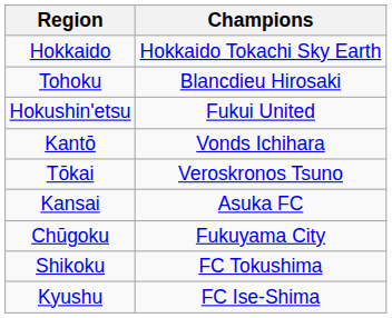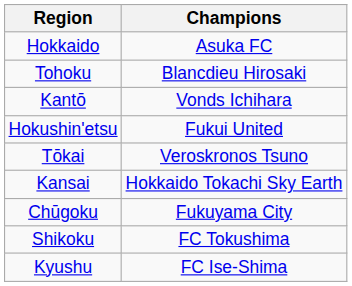 <table class="wikitable" style="text-align:center;">
 <tr>
 <th>Region</th>
 <th>Champions</th>
 </tr>
 <tr>
 <td><a href='#'>Hokkaido</a></td>
-<td><a href='#'>Hokkaido Tokachi Sky Earth</a></td>
+<td><a href='#'>Asuka FC</a></td>
 </tr>
 <tr>
 <td><a href='#'>Tohoku</a></td>
 <td><a href='#'>Blancdieu Hirosaki</a></td>
 </tr>
 <tr>
+<td><a href='#'>Kantō</a></td>
+<td><a href='#'>Vonds Ichihara</a></td>
+</tr>
+<tr>
 <td><a href='#'>Hokushin'etsu</a></td>
 <td><a href='#'>Fukui United</a></td>
-</tr>
-<tr>
-<td><a href='#'>Kantō</a></td>
-<td><a href='#'>Vonds Ichihara</a></td>
 </tr>
 <tr>
 <td><a href='#'>Tōkai</a></td>
 <td><a href='#'>Veroskronos Tsuno</a></td>
 </tr>
 <tr>
 <td><a href='#'>Kansai</a></td>
-<td><a href='#'>Asuka FC</a></td>
+<td><a href='#'>Hokkaido Tokachi Sky Earth</a></td>
 </tr>
 <tr>
 <td><a href='#'>Chūgoku</a></td>
 <td><a href='#'>Fukuyama City</a></td>
 </tr>
 <tr>
 <td><a href='#'>Shikoku</a></td>
 <td><a href='#'>FC Tokushima</a></td>
 </tr>
 <tr>
 <td><a href='#'>Kyushu</a></td>
 <td><a href='#'>FC Ise-Shima</a></td>
 </tr>
 </table>
